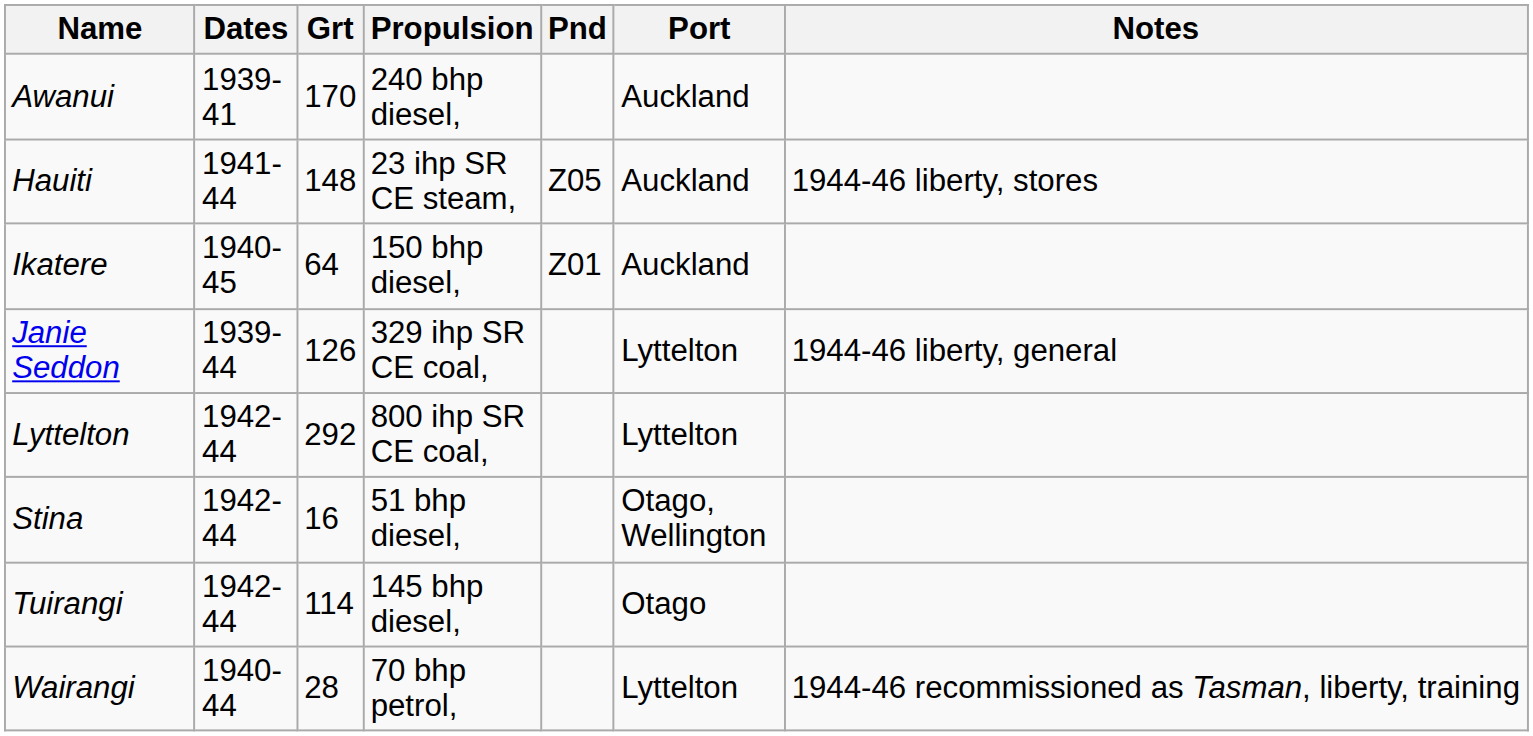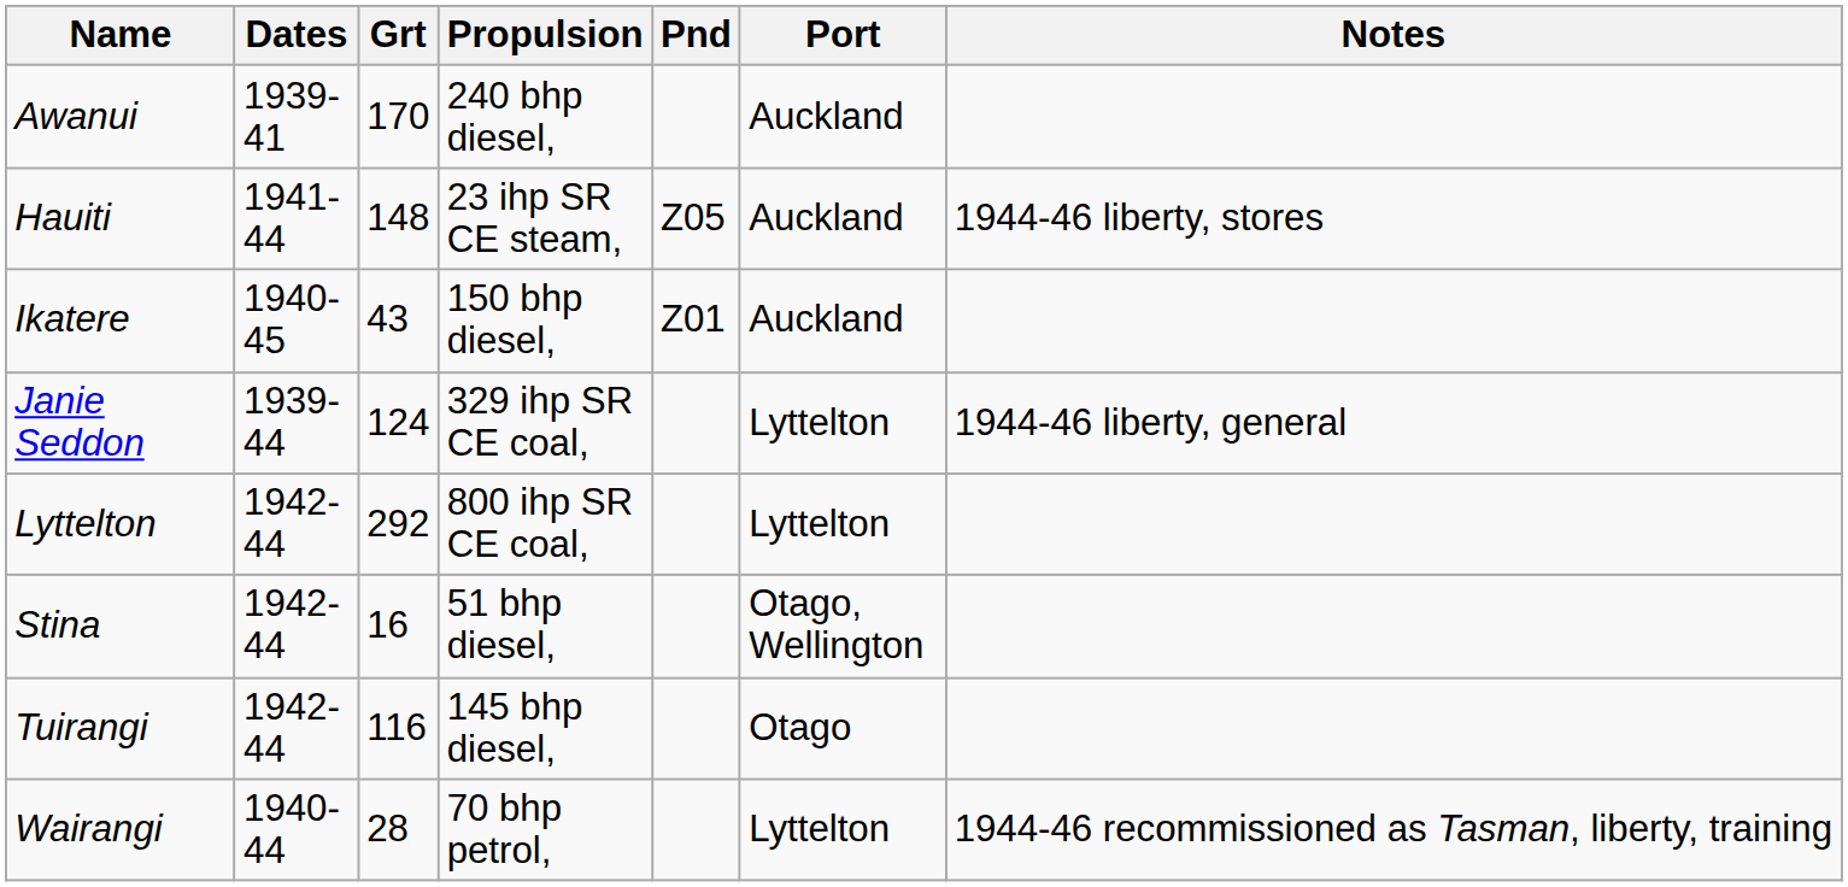 <table class="wikitable">
 <tr>
 <th width=90>Name</th>
 <th width=45>Dates</th>
 <th width=20>Grt</th>
 <th width=80>Propulsion</th>
 <th>Pnd</th>
 <th width="80">Port</th>
 <th>Notes</th>
 </tr>
 <tr>
 <td><em>Awanui</em></td>
 <td>1939-41</td>
 <td>170</td>
 <td>240 bhp diesel, </td>
 <td></td>
 <td>Auckland</td>
 <td></td>
 </tr>
 <tr>
 <td><em>Hauiti</em></td>
 <td>1941-44</td>
 <td>148</td>
 <td>23 ihp SR CE steam, </td>
 <td>Z05</td>
 <td>Auckland</td>
 <td>1944-46 liberty, stores</td>
 </tr>
 <tr>
 <td><em>Ikatere</em></td>
 <td>1940-45</td>
-<td>64</td>
+<td>43</td>
 <td>150 bhp diesel, </td>
 <td>Z01</td>
 <td>Auckland</td>
 <td></td>
 </tr>
 <tr>
 <td><a href='#'><em>Janie Seddon</em></a></td>
 <td>1939-44</td>
-<td>126</td>
+<td>124</td>
 <td>329 ihp SR CE coal, </td>
 <td></td>
 <td>Lyttelton</td>
 <td>1944-46 liberty, general</td>
 </tr>
 <tr>
 <td><em>Lyttelton</em></td>
 <td>1942-44</td>
 <td>292</td>
 <td>800 ihp SR CE coal, </td>
 <td></td>
 <td>Lyttelton</td>
 <td></td>
 </tr>
 <tr>
 <td><em>Stina</em></td>
 <td>1942-44</td>
 <td>16</td>
 <td>51 bhp diesel, </td>
 <td></td>
 <td>Otago, Wellington</td>
 </tr>
 <tr>
 <td><em>Tuirangi</em></td>
 <td>1942-44</td>
-<td>114</td>
+<td>116</td>
 <td>145 bhp diesel, </td>
 <td></td>
 <td>Otago</td>
 <td></td>
 </tr>
 <tr>
 <td><em>Wairangi</em></td>
 <td>1940-44</td>
 <td>28</td>
 <td>70 bhp petrol, </td>
 <td></td>
 <td>Lyttelton</td>
 <td>1944-46 recommissioned as <em>Tasman</em>, liberty, training</td>
 </tr>
 </table>
